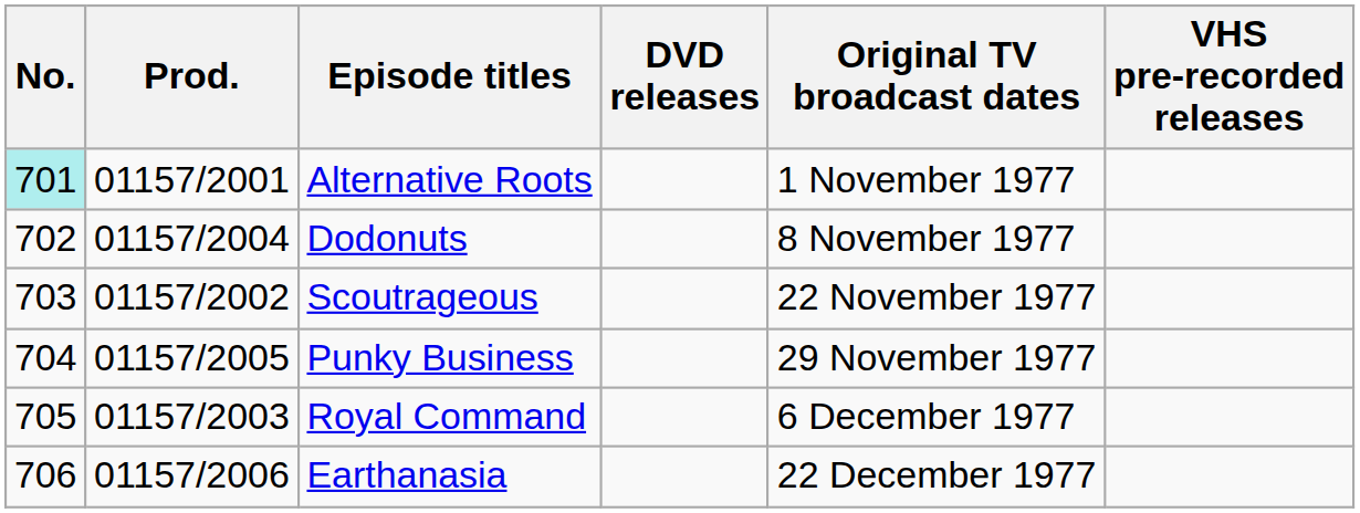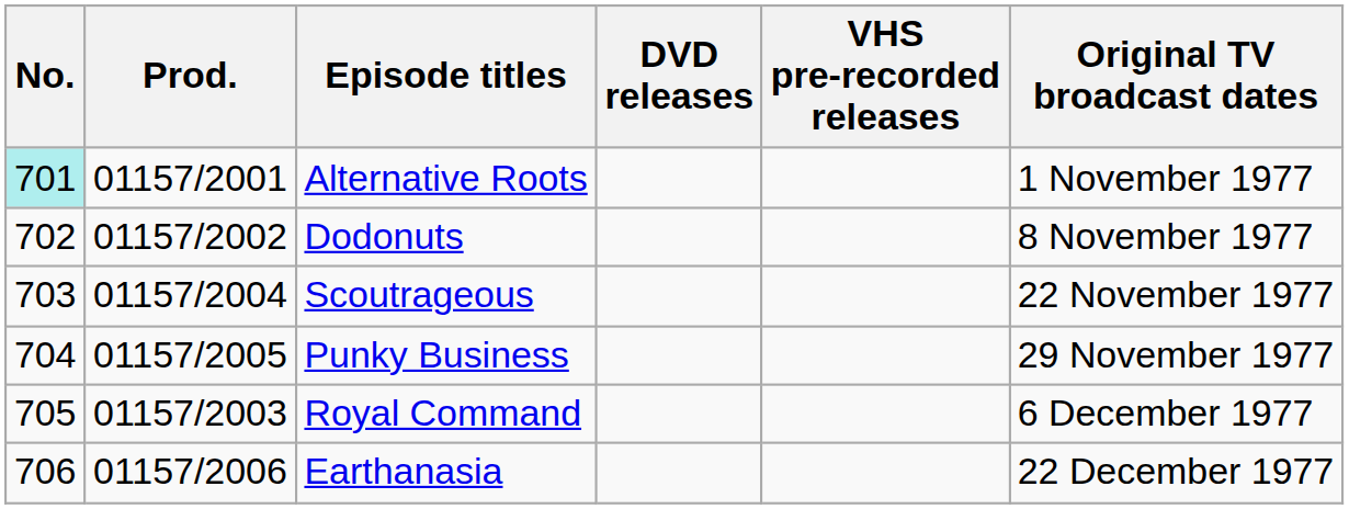 <table class="wikitable sortable">
 <tr>
 <th>No.</th>
 <th>Prod.</th>
 <th>Episode titles</th>
 <th>DVD <br>releases</th>
+<th>VHS <br>pre-recorded <br>releases</th>
 <th>Original TV <br>broadcast dates</th>
-<th>VHS <br>pre-recorded <br>releases</th>
 </tr>
 <tr>
 <td style="background: paleturquoise;">701</td>
 <td>01157/2001</td>
 <td><a href='#'>Alternative Roots</a></td>
 <td></td>
+<td></td>
 <td>1 November 1977</td>
-<td></td>
 </tr>
 <tr>
 <td>702</td>
-<td>01157/2004</td>
+<td>01157/2002</td>
 <td><a href='#'>Dodonuts</a></td>
 <td></td>
+<td></td>
 <td>8 November 1977</td>
-<td></td>
 </tr>
 <tr>
 <td>703</td>
-<td>01157/2002</td>
+<td>01157/2004</td>
 <td><a href='#'>Scoutrageous</a></td>
 <td></td>
+<td></td>
 <td>22 November 1977</td>
-<td></td>
 </tr>
 <tr>
 <td>704</td>
 <td>01157/2005</td>
 <td><a href='#'>Punky Business</a></td>
 <td></td>
+<td></td>
 <td>29 November 1977</td>
-<td></td>
 </tr>
 <tr>
 <td>705</td>
 <td>01157/2003</td>
 <td><a href='#'>Royal Command</a></td>
 <td></td>
+<td></td>
 <td>6 December 1977</td>
-<td></td>
 </tr>
 <tr>
 <td>706</td>
 <td>01157/2006</td>
 <td><a href='#'>Earthanasia</a></td>
 <td></td>
+<td></td>
 <td>22 December 1977</td>
-<td></td>
 </tr>
 </table>
